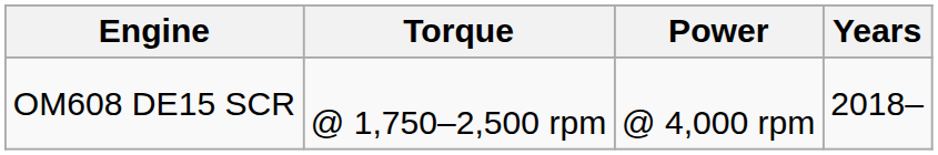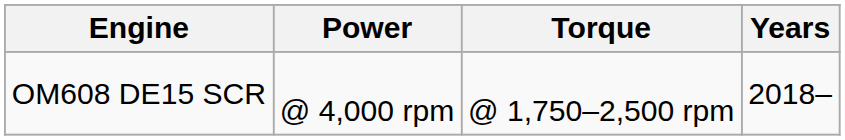 <table class="wikitable sortable" style="text-align: center;">
 <tr>
 <th>Engine</th>
+<th>Power</th>
 <th>Torque</th>
-<th>Power</th>
 <th>Years</th>
 </tr>
 <tr>
 <td>OM608 DE15 SCR</td>
+<td> <br> @ 4,000 rpm</td>
 <td> <br> @ 1,750–2,500 rpm</td>
-<td> <br> @ 4,000 rpm</td>
 <td>2018–</td>
 </tr>
 </table>
